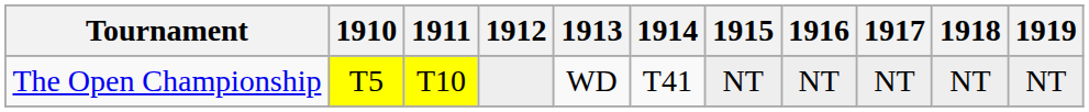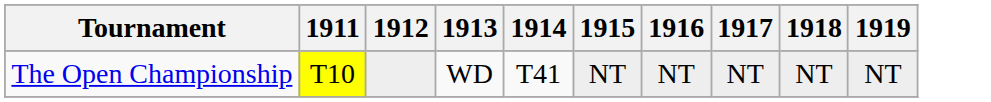 <table class="wikitable" style="font-size:95%;text-align:center;">
 <tr>
 <th>Tournament</th>
-<th>1910</th>
 <th>1911</th>
 <th>1912</th>
 <th>1913</th>
 <th>1914</th>
 <th>1915</th>
 <th>1916</th>
 <th>1917</th>
 <th>1918</th>
 <th>1919</th>
 </tr>
 <tr>
 <td align="left"><a href='#'>The Open Championship</a></td>
-<td style="background:yellow;">T5</td>
 <td style="background:yellow;">T10</td>
 <td style="background:#eeeeee;"></td>
 <td>WD</td>
 <td>T41</td>
 <td style="background:#eeeeee;">NT</td>
 <td style="background:#eeeeee;">NT</td>
 <td style="background:#eeeeee;">NT</td>
 <td style="background:#eeeeee;">NT</td>
 <td style="background:#eeeeee;">NT</td>
 </tr>
 </table>
